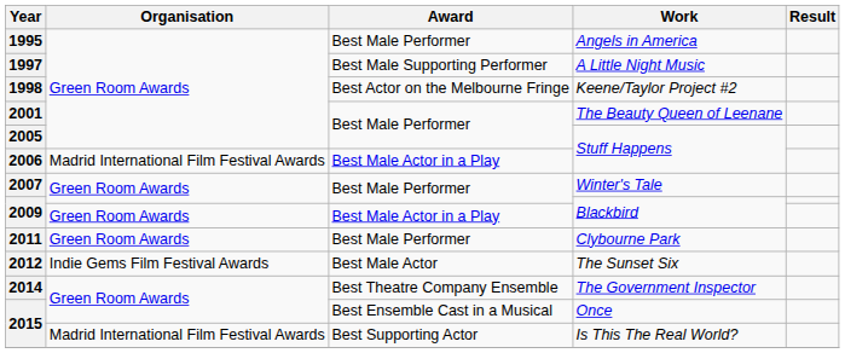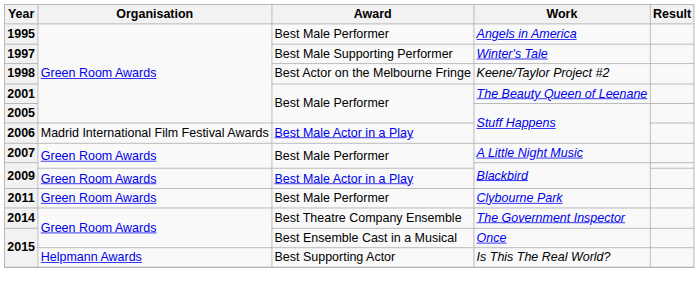 <table class="wikitable sortable">
 <tr>
 <th>Year</th>
 <th>Organisation</th>
 <th>Award</th>
 <th>Work</th>
 <th>Result</th>
 </tr>
 <tr>
 <th>1995</th>
 <td rowspan="5"><a href='#'>Green Room Awards</a></td>
 <td>Best Male Performer</td>
 <td><em><a href='#'>Angels in America</a></em></td>
 <td></td>
 </tr>
 <tr>
 <th>1997</th>
 <td>Best Male Supporting Performer</td>
-<td><em><a href='#'>A Little Night Music</a></em></td>
+<td><em><a href='#'>Winter's Tale</a></em></td>
 <td></td>
 </tr>
 <tr>
 <th>1998</th>
 <td>Best Actor on the Melbourne Fringe</td>
 <td><em>Keene/Taylor Project #2</em></td>
 <td></td>
 </tr>
 <tr>
 <th>2001</th>
 <td rowspan="2">Best Male Performer</td>
 <td><em><a href='#'>The Beauty Queen of Leenane</a></em></td>
 <td></td>
 </tr>
 <tr>
 <th>2005</th>
 <td rowspan="2"><em><a href='#'>Stuff Happens</a></em></td>
 <td></td>
 </tr>
 <tr>
 <th>2006</th>
 <td>Madrid International Film Festival Awards</td>
 <td><a href='#'>Best Male Actor in a Play</a></td>
 <td></td>
 </tr>
 <tr>
 <th>2007</th>
 <td rowspan="2"><a href='#'>Green Room Awards</a></td>
 <td rowspan="2">Best Male Performer</td>
-<td><em><a href='#'>Winter's Tale</a></em></td>
+<td><em><a href='#'>A Little Night Music</a></em></td>
 <td></td>
 </tr>
 <tr>
 <th rowspan="2">2009</th>
 <td rowspan="2"><em><a href='#'>Blackbird</a></em></td>
 <td></td>
 </tr>
 <tr>
 <td><a href='#'>Green Room Awards</a></td>
 <td><a href='#'>Best Male Actor in a Play</a></td>
 <td></td>
 </tr>
 <tr>
 <th>2011</th>
 <td><a href='#'>Green Room Awards</a></td>
 <td>Best Male Performer</td>
 <td><em><a href='#'>Clybourne Park</a></em></td>
 <td></td>
 </tr>
 <tr>
-<th>2012</th>
-<td>Indie Gems Film Festival Awards</td>
-<td>Best Male Actor</td>
-<td><em>The Sunset Six</em></td>
-<td></td>
-</tr>
-<tr>
 <th>2014</th>
 <td rowspan="2"><a href='#'>Green Room Awards</a></td>
 <td>Best Theatre Company Ensemble</td>
 <td><em><a href='#'>The Government Inspector</a></em></td>
 <td></td>
 </tr>
 <tr>
 <th rowspan="2">2015</th>
 <td>Best Ensemble Cast in a Musical</td>
 <td><em><a href='#'>Once</a></em></td>
 <td></td>
 </tr>
 <tr>
-<td>Madrid International Film Festival Awards</td>
+<td><a href='#'>Helpmann Awards</a></td>
 <td>Best Supporting Actor</td>
 <td><em>Is This The Real World?</em></td>
 <td></td>
 </tr>
 <tr>
 </tr>
 </table>
